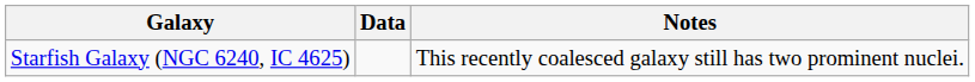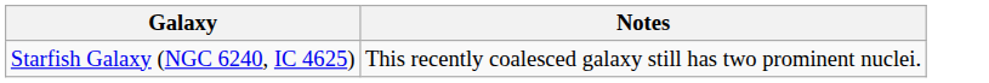 <table class="wikitable">
 <tr>
 <th>Galaxy</th>
-<th>Data</th>
 <th>Notes</th>
 </tr>
 <tr>
 <td><a href='#'>Starfish Galaxy</a> (<a href='#'>NGC 6240</a>, <a href='#'>IC 4625</a>)</td>
-<td></td>
 <td>This recently coalesced galaxy still has two prominent nuclei.</td>
 </tr>
 </table>
